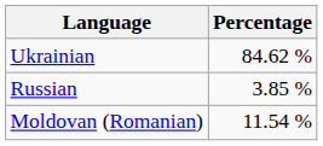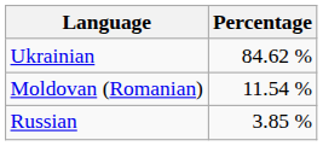 <table class="wikitable">
 <tr>
 <th>Language</th>
 <th>Percentage</th>
 </tr>
 <tr>
 <td><a href='#'>Ukrainian</a></td>
 <td align="right">84.62 %</td>
 </tr>
 <tr>
+<td><a href='#'>Moldovan</a> (<a href='#'>Romanian</a>)</td>
+<td align="right">11.54 %</td>
+</tr>
+<tr>
 <td><a href='#'>Russian</a></td>
 <td align="right">3.85 %</td>
 </tr>
-<tr>
-<td><a href='#'>Moldovan</a> (<a href='#'>Romanian</a>)</td>
-<td align="right">11.54 %</td>
-</tr>
 </table>
